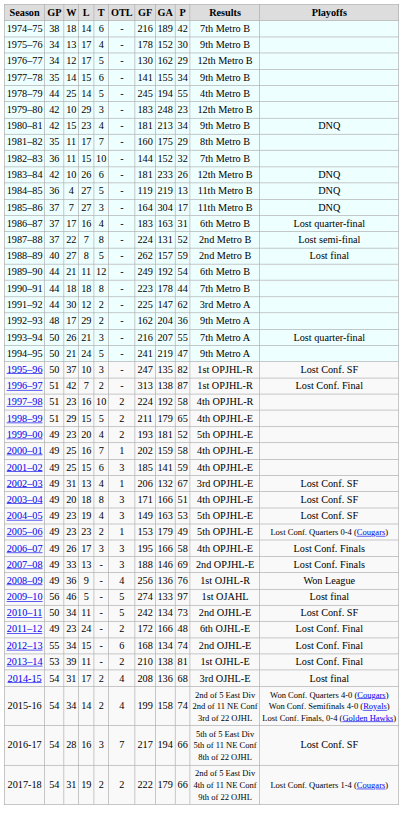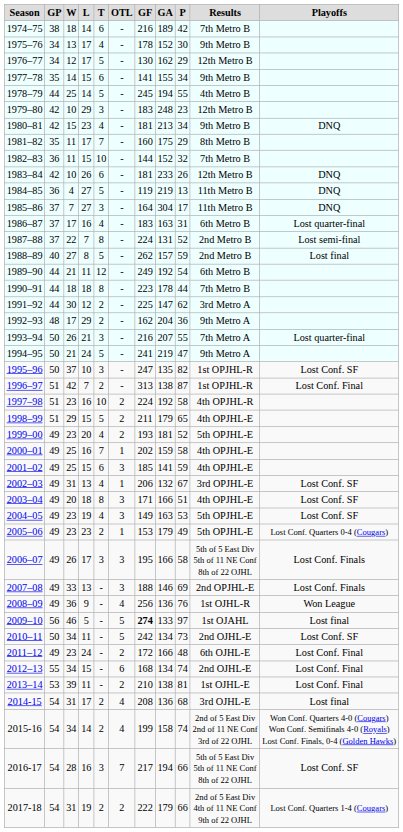 <table class="wikitable">
 <tr align="center"  bgcolor="#dddddd">
 <td><strong>Season</strong></td>
 <td><strong>GP</strong></td>
 <td><strong>W</strong></td>
 <td><strong>L</strong></td>
 <td><strong>T</strong></td>
 <td><strong>OTL</strong></td>
 <td><strong>GF</strong></td>
 <td><strong>GA</strong></td>
 <td><strong>P</strong></td>
 <td><strong>Results</strong></td>
 <td><strong>Playoffs</strong></td>
 </tr>
 <tr align="center" bgcolor="#EEFFFF">
 <td>1974–75</td>
 <td>38</td>
 <td>18</td>
 <td>14</td>
 <td>6</td>
 <td>-</td>
 <td>216</td>
 <td>189</td>
 <td>42</td>
 <td>7th Metro B</td>
 <td></td>
 </tr>
 <tr align="center" bgcolor="#EEFFFF">
 <td>1975–76</td>
 <td>34</td>
 <td>13</td>
 <td>17</td>
 <td>4</td>
 <td>-</td>
 <td>178</td>
 <td>152</td>
 <td>30</td>
 <td>9th Metro B</td>
 <td></td>
 </tr>
 <tr align="center" bgcolor="#EEFFFF">
 <td>1976–77</td>
 <td>34</td>
 <td>12</td>
 <td>17</td>
 <td>5</td>
 <td>-</td>
 <td>130</td>
 <td>162</td>
 <td>29</td>
 <td>12th Metro B</td>
 <td></td>
 </tr>
 <tr align="center" bgcolor="#EEFFFF">
 <td>1977–78</td>
 <td>35</td>
 <td>14</td>
 <td>15</td>
 <td>6</td>
 <td>-</td>
 <td>141</td>
 <td>155</td>
 <td>34</td>
 <td>9th Metro B</td>
 <td></td>
 </tr>
 <tr align="center" bgcolor="#EEFFFF">
 <td>1978–79</td>
 <td>44</td>
 <td>25</td>
 <td>14</td>
 <td>5</td>
 <td>-</td>
 <td>245</td>
 <td>194</td>
 <td>55</td>
 <td>4th Metro B</td>
 <td></td>
 </tr>
 <tr align="center" bgcolor="#EEFFFF">
 <td>1979–80</td>
 <td>42</td>
 <td>10</td>
 <td>29</td>
 <td>3</td>
 <td>-</td>
 <td>183</td>
 <td>248</td>
 <td>23</td>
 <td>12th Metro B</td>
 <td></td>
 </tr>
 <tr align="center" bgcolor="#EEFFFF">
 <td>1980–81</td>
 <td>42</td>
 <td>15</td>
 <td>23</td>
 <td>4</td>
 <td>-</td>
 <td>181</td>
 <td>213</td>
 <td>34</td>
 <td>9th Metro B</td>
 <td>DNQ</td>
 </tr>
 <tr align="center" bgcolor="#EEFFFF">
 <td>1981–82</td>
 <td>35</td>
 <td>11</td>
 <td>17</td>
 <td>7</td>
 <td>-</td>
 <td>160</td>
 <td>175</td>
 <td>29</td>
 <td>8th Metro B</td>
 <td></td>
 </tr>
 <tr align="center" bgcolor="#EEFFFF">
 <td>1982–83</td>
 <td>36</td>
 <td>11</td>
 <td>15</td>
 <td>10</td>
 <td>-</td>
 <td>144</td>
 <td>152</td>
 <td>32</td>
 <td>7th Metro B</td>
 <td></td>
 </tr>
 <tr align="center" bgcolor="#EEFFFF">
 <td>1983–84</td>
 <td>42</td>
 <td>10</td>
 <td>26</td>
 <td>6</td>
 <td>-</td>
 <td>181</td>
 <td>233</td>
 <td>26</td>
 <td>12th Metro B</td>
 <td>DNQ</td>
 </tr>
 <tr align="center" bgcolor="#EEFFFF">
 <td>1984–85</td>
 <td>36</td>
 <td>4</td>
 <td>27</td>
 <td>5</td>
 <td>-</td>
 <td>119</td>
 <td>219</td>
 <td>13</td>
 <td>11th Metro B</td>
 <td>DNQ</td>
 </tr>
 <tr align="center" bgcolor="#EEFFFF">
 <td>1985–86</td>
 <td>37</td>
 <td>7</td>
 <td>27</td>
 <td>3</td>
 <td>-</td>
 <td>164</td>
 <td>304</td>
 <td>17</td>
 <td>11th Metro B</td>
 <td>DNQ</td>
 </tr>
 <tr align="center" bgcolor="#EEFFFF">
 <td>1986–87</td>
 <td>37</td>
 <td>17</td>
 <td>16</td>
 <td>4</td>
 <td>-</td>
 <td>183</td>
 <td>163</td>
 <td>31</td>
 <td>6th Metro B</td>
 <td>Lost quarter-final</td>
 </tr>
 <tr align="center" bgcolor="#EEFFFF">
 <td>1987–88</td>
 <td>37</td>
 <td>22</td>
 <td>7</td>
 <td>8</td>
 <td>-</td>
 <td>224</td>
 <td>131</td>
 <td>52</td>
 <td>2nd Metro B</td>
 <td>Lost semi-final</td>
 </tr>
 <tr align="center" bgcolor="#EEFFFF">
 <td>1988–89</td>
 <td>40</td>
 <td>27</td>
 <td>8</td>
 <td>5</td>
 <td>-</td>
 <td>262</td>
 <td>157</td>
 <td>59</td>
 <td>2nd Metro B</td>
 <td>Lost final</td>
 </tr>
 <tr align="center" bgcolor="#EEFFFF">
 <td>1989–90</td>
 <td>44</td>
 <td>21</td>
 <td>11</td>
 <td>12</td>
 <td>-</td>
 <td>249</td>
 <td>192</td>
 <td>54</td>
 <td>6th Metro B</td>
 <td></td>
 </tr>
 <tr align="center" bgcolor="#EEFFFF">
 <td>1990–91</td>
 <td>44</td>
 <td>18</td>
 <td>18</td>
 <td>8</td>
 <td>-</td>
 <td>223</td>
 <td>178</td>
 <td>44</td>
 <td>7th Metro B</td>
 <td></td>
 </tr>
 <tr align="center" bgcolor="#EEFFFF">
 <td>1991–92</td>
 <td>44</td>
 <td>30</td>
 <td>12</td>
 <td>2</td>
 <td>-</td>
 <td>225</td>
 <td>147</td>
 <td>62</td>
 <td>3rd Metro A</td>
 <td></td>
 </tr>
 <tr align="center" bgcolor="#EEFFFF">
 <td>1992–93</td>
 <td>48</td>
 <td>17</td>
 <td>29</td>
 <td>2</td>
 <td>-</td>
 <td>162</td>
 <td>204</td>
 <td>36</td>
 <td>9th Metro A</td>
 <td></td>
 </tr>
 <tr align="center" bgcolor="#EEFFFF">
 <td>1993–94</td>
 <td>50</td>
 <td>26</td>
 <td>21</td>
 <td>3</td>
 <td>-</td>
 <td>216</td>
 <td>207</td>
 <td>55</td>
 <td>7th Metro A</td>
 <td>Lost quarter-final</td>
 </tr>
 <tr align="center" bgcolor="#EEFFFF">
 <td>1994–95</td>
 <td>50</td>
 <td>21</td>
 <td>24</td>
 <td>5</td>
 <td>-</td>
 <td>241</td>
 <td>219</td>
 <td>47</td>
 <td>9th Metro A</td>
 <td></td>
 </tr>
 <tr align="center">
 <td><a href='#'>1995–96</a></td>
 <td>50</td>
 <td>37</td>
 <td>10</td>
 <td>3</td>
 <td>-</td>
 <td>247</td>
 <td>135</td>
 <td>82</td>
 <td>1st OPJHL-R</td>
 <td>Lost Conf. SF</td>
 </tr>
 <tr align="center">
 <td><a href='#'>1996–97</a></td>
 <td>51</td>
 <td>42</td>
 <td>7</td>
 <td>2</td>
 <td>-</td>
 <td>313</td>
 <td>138</td>
 <td>87</td>
 <td>1st OPJHL-R</td>
 <td>Lost Conf. Final</td>
 </tr>
 <tr align="center">
 <td><a href='#'>1997–98</a></td>
 <td>51</td>
 <td>23</td>
 <td>16</td>
 <td>10</td>
 <td>2</td>
 <td>224</td>
 <td>192</td>
 <td>58</td>
 <td>4th OPJHL-R</td>
 <td></td>
 </tr>
 <tr align="center">
 <td><a href='#'>1998–99</a></td>
 <td>51</td>
 <td>29</td>
 <td>15</td>
 <td>5</td>
 <td>2</td>
 <td>211</td>
 <td>179</td>
 <td>65</td>
 <td>4th OPJHL-E</td>
 <td></td>
 </tr>
 <tr align="center">
 <td><a href='#'>1999–00</a></td>
 <td>49</td>
 <td>23</td>
 <td>20</td>
 <td>4</td>
 <td>2</td>
 <td>193</td>
 <td>181</td>
 <td>52</td>
 <td>5th OPJHL-E</td>
 <td></td>
 </tr>
 <tr align="center">
 <td><a href='#'>2000–01</a></td>
 <td>49</td>
 <td>25</td>
 <td>16</td>
 <td>7</td>
 <td>1</td>
 <td>202</td>
 <td>159</td>
 <td>58</td>
 <td>4th OPJHL-E</td>
 <td></td>
 </tr>
 <tr align="center">
 <td><a href='#'>2001–02</a></td>
 <td>49</td>
 <td>25</td>
 <td>15</td>
 <td>6</td>
 <td>3</td>
 <td>185</td>
 <td>141</td>
 <td>59</td>
 <td>4th OPJHL-E</td>
 <td></td>
 </tr>
 <tr align="center">
 <td><a href='#'>2002–03</a></td>
 <td>49</td>
 <td>31</td>
 <td>13</td>
 <td>4</td>
 <td>1</td>
 <td>206</td>
 <td>132</td>
 <td>67</td>
 <td>3rd OPJHL-E</td>
 <td>Lost Conf. SF</td>
 </tr>
 <tr align="center">
 <td><a href='#'>2003–04</a></td>
 <td>49</td>
 <td>20</td>
 <td>18</td>
 <td>8</td>
 <td>3</td>
 <td>171</td>
 <td>166</td>
 <td>51</td>
 <td>4th OPJHL-E</td>
 <td>Lost Conf. SF</td>
 </tr>
 <tr align="center">
 <td><a href='#'>2004–05</a></td>
 <td>49</td>
 <td>23</td>
 <td>19</td>
 <td>4</td>
 <td>3</td>
 <td>149</td>
 <td>163</td>
 <td>53</td>
 <td>5th OPJHL-E</td>
 <td>Lost Conf. SF</td>
 </tr>
 <tr align="center">
 <td><a href='#'>2005–06</a></td>
 <td>49</td>
 <td>23</td>
 <td>23</td>
 <td>2</td>
 <td>1</td>
 <td>153</td>
 <td>179</td>
 <td>49</td>
 <td>5th OPJHL-E</td>
 <td><small>Lost Conf. Quarters 0-4 (<a href='#'>Cougars</a>)</small></td>
 </tr>
 <tr align="center">
 <td><a href='#'>2006–07</a></td>
 <td>49</td>
 <td>26</td>
 <td>17</td>
 <td>3</td>
 <td>3</td>
 <td>195</td>
 <td>166</td>
 <td>58</td>
-<td>4th OPJHL-E</td>
+<td><small>5th of 5 East Div<br>5th of 11 NE Conf<br>8th of 22 OJHL</small></td>
 <td>Lost Conf. Finals</td>
 </tr>
 <tr align="center">
 <td><a href='#'>2007–08</a></td>
 <td>49</td>
 <td>33</td>
 <td>13</td>
 <td>-</td>
 <td>3</td>
 <td>188</td>
 <td>146</td>
 <td>69</td>
 <td>2nd OPJHL-E</td>
 <td>Lost Conf. Finals</td>
 </tr>
 <tr align="center">
 <td><a href='#'>2008–09</a></td>
 <td>49</td>
 <td>36</td>
 <td>9</td>
 <td>-</td>
 <td>4</td>
 <td>256</td>
 <td>136</td>
 <td>76</td>
 <td>1st OJHL-R</td>
 <td>Won League</td>
 </tr>
 <tr align="center">
 <td><a href='#'>2009–10</a></td>
 <td>56</td>
 <td>46</td>
 <td>5</td>
 <td>-</td>
 <td>5</td>
-<td>274</td>
+<td><strong>274</strong></td>
 <td>133</td>
 <td>97</td>
 <td>1st OJAHL</td>
 <td>Lost final</td>
 </tr>
 <tr align="center">
 <td><a href='#'>2010–11</a></td>
 <td>50</td>
 <td>34</td>
 <td>11</td>
 <td>-</td>
 <td>5</td>
 <td>242</td>
 <td>134</td>
 <td>73</td>
 <td>2nd OJHL-E</td>
 <td>Lost Conf. SF</td>
 </tr>
 <tr align="center">
 <td><a href='#'>2011–12</a></td>
 <td>49</td>
 <td>23</td>
 <td>24</td>
 <td>-</td>
 <td>2</td>
 <td>172</td>
 <td>166</td>
 <td>48</td>
 <td>6th OJHL-E</td>
 <td>Lost Conf. Final</td>
 </tr>
 <tr align="center">
 <td><a href='#'>2012–13</a></td>
 <td>55</td>
 <td>34</td>
 <td>15</td>
 <td>-</td>
 <td>6</td>
 <td>168</td>
 <td>134</td>
 <td>74</td>
 <td>2nd OJHL-E</td>
 <td>Lost Conf. Final</td>
 </tr>
 <tr align="center">
 <td><a href='#'>2013–14</a></td>
 <td>53</td>
 <td>39</td>
 <td>11</td>
 <td>-</td>
 <td>2</td>
 <td>210</td>
 <td>138</td>
 <td>81</td>
 <td>1st OJHL-E</td>
 <td>Lost Conf. Final</td>
 </tr>
 <tr align="center">
 <td><a href='#'>2014-15</a></td>
 <td>54</td>
 <td>31</td>
 <td>17</td>
 <td>2</td>
 <td>4</td>
 <td>208</td>
 <td>136</td>
 <td>68</td>
 <td>3rd OJHL-E</td>
 <td>Lost final</td>
 </tr>
 <tr align="center">
 <td>2015-16</td>
 <td>54</td>
 <td>34</td>
 <td>14</td>
 <td>2</td>
 <td>4</td>
 <td>199</td>
 <td>158</td>
 <td>74</td>
 <td><small>2nd of 5 East Div<br>2nd of 11 NE Conf<br>3rd of 22 OJHL</small></td>
 <td><small>Won Conf. Quarters 4-0 (<a href='#'>Cougars</a>)<br>Won Conf. Semifinals 4-0 (<a href='#'>Royals</a>)<br>Lost Conf. Finals, 0-4 (<a href='#'>Golden Hawks</a>)</small></td>
 </tr>
 <tr align="center">
 <td>2016-17</td>
 <td>54</td>
 <td>28</td>
 <td>16</td>
 <td>3</td>
 <td>7</td>
 <td>217</td>
 <td>194</td>
 <td>66</td>
 <td><small>5th of 5 East Div<br>5th of 11 NE Conf<br>8th of 22 OJHL</small></td>
 <td>Lost Conf. SF</td>
 </tr>
 <tr align="center">
 <td>2017-18</td>
 <td>54</td>
 <td>31</td>
 <td>19</td>
 <td>2</td>
 <td>2</td>
 <td>222</td>
 <td>179</td>
 <td>66</td>
 <td><small>2nd of 5 East Div<br>4th of 11 NE Conf<br>9th of 22 OJHL</small></td>
 <td><small>Lost Conf. Quarters 1-4 (<a href='#'>Cougars</a>)</small></td>
 </tr>
 </table>
